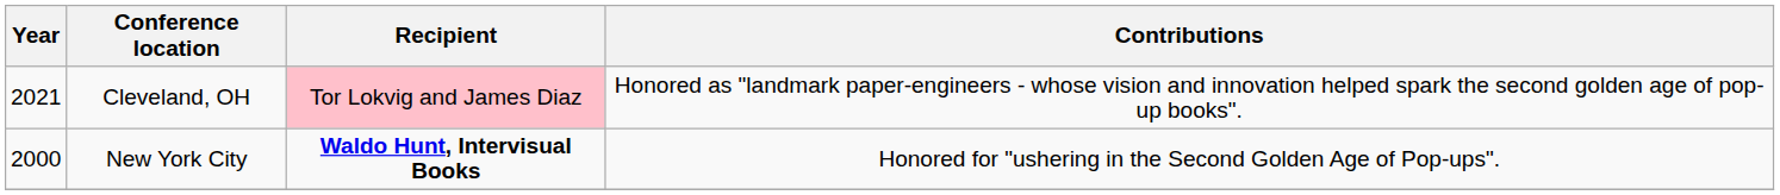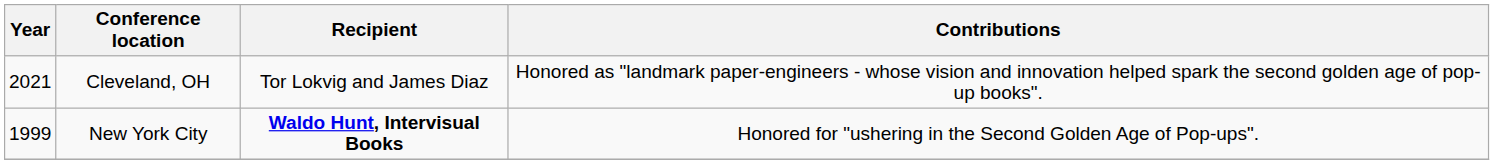 <table cellpadding=10px class="wikitable" style="text-align: center">
 <tr>
 <th>Year</th>
 <th>Conference location</th>
 <th>Recipient</th>
 <th>Contributions</th>
 </tr>
 <tr>
 <td>2021</td>
 <td>Cleveland, OH</td>
-<td style="background: pink;">Tor Lokvig and James Diaz</td>
+<td>Tor Lokvig and James Diaz</td>
 <td>Honored as "landmark paper-engineers - whose vision and innovation helped spark the second golden age of pop-up books".</td>
 </tr>
 <tr>
-<td>2000</td>
+<td>1999</td>
 <td>New York City</td>
 <td><strong><a href='#'>Waldo Hunt</a>, Intervisual Books</strong></td>
 <td>Honored for "ushering in the Second Golden Age of Pop-ups".</td>
 </tr>
 <tr>
 </tr>
 </table>
